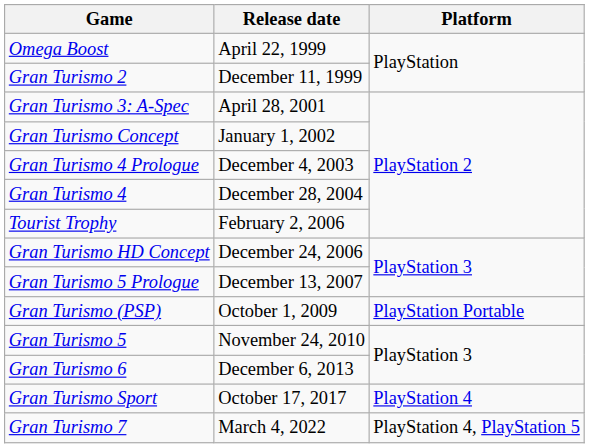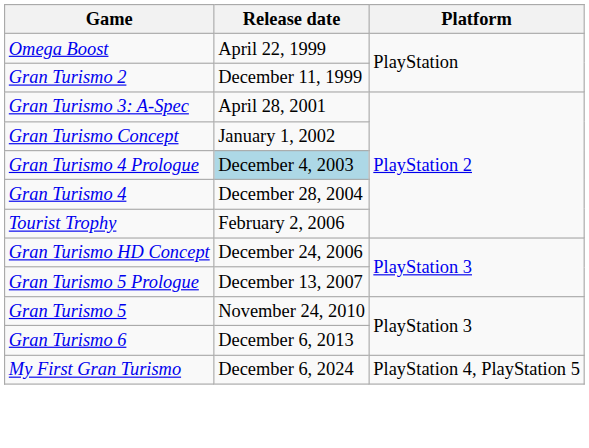 <table class="wikitable">
 <tr>
 <th>Game</th>
 <th>Release date</th>
 <th>Platform</th>
 </tr>
 <tr>
 <td><em><a href='#'>Omega Boost</a></em></td>
 <td>April 22, 1999</td>
 <td rowspan="2">PlayStation</td>
 </tr>
 <tr>
 <td><em><a href='#'>Gran Turismo 2</a></em></td>
 <td>December 11, 1999</td>
 </tr>
 <tr>
 <td><em><a href='#'>Gran Turismo 3: A-Spec</a></em></td>
 <td>April 28, 2001</td>
 <td rowspan="5"><a href='#'>PlayStation 2</a></td>
 </tr>
 <tr>
 <td><em><a href='#'>Gran Turismo Concept</a></em></td>
 <td>January 1, 2002</td>
 </tr>
 <tr>
 <td><em><a href='#'>Gran Turismo 4 Prologue</a></em></td>
-<td>December 4, 2003</td>
+<td style="background: lightblue;">December 4, 2003</td>
 </tr>
 <tr>
 <td><em><a href='#'>Gran Turismo 4</a></em></td>
 <td>December 28, 2004</td>
 </tr>
 <tr>
 <td><em><a href='#'>Tourist Trophy</a></em></td>
 <td>February 2, 2006</td>
 </tr>
 <tr>
 <td><em><a href='#'>Gran Turismo HD Concept</a></em></td>
 <td>December 24, 2006</td>
 <td rowspan="2"><a href='#'>PlayStation 3</a></td>
 </tr>
 <tr>
 <td><em><a href='#'>Gran Turismo 5 Prologue</a></em></td>
 <td>December 13, 2007</td>
 </tr>
 <tr>
-<td><em><a href='#'>Gran Turismo (PSP)</a></em></td>
-<td>October 1, 2009</td>
-<td><a href='#'>PlayStation Portable</a></td>
-</tr>
-<tr>
 <td><em><a href='#'>Gran Turismo 5</a></em></td>
 <td>November 24, 2010</td>
 <td rowspan="2">PlayStation 3</td>
 </tr>
 <tr>
 <td><em><a href='#'>Gran Turismo 6</a></em></td>
 <td>December 6, 2013</td>
 </tr>
 <tr>
-<td><em><a href='#'>Gran Turismo Sport</a></em></td>
-<td>October 17, 2017</td>
-<td><a href='#'>PlayStation 4</a></td>
-</tr>
-<tr>
-<td><em><a href='#'>Gran Turismo 7</a></em></td>
-<td>March 4, 2022</td>
-<td>PlayStation 4, <a href='#'>PlayStation 5</a></td>
+<td><em><a href='#'>My First Gran Turismo</a></em></td>
+<td>December 6, 2024</td>
+<td>PlayStation 4, PlayStation 5</td>
 </tr>
 </table>
